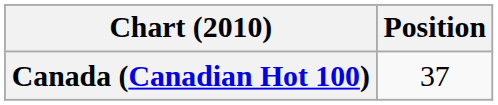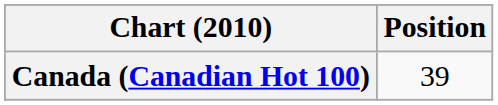 <table class="wikitable plainrowheaders" style="text-align:center;">
 <tr>
 <th>Chart (2010)</th>
 <th>Position</th>
 </tr>
 <tr>
 <th scope="row">Canada (<a href='#'>Canadian Hot 100</a>)</th>
-<td>37</td>
+<td>39</td>
 </tr>
 </table>
